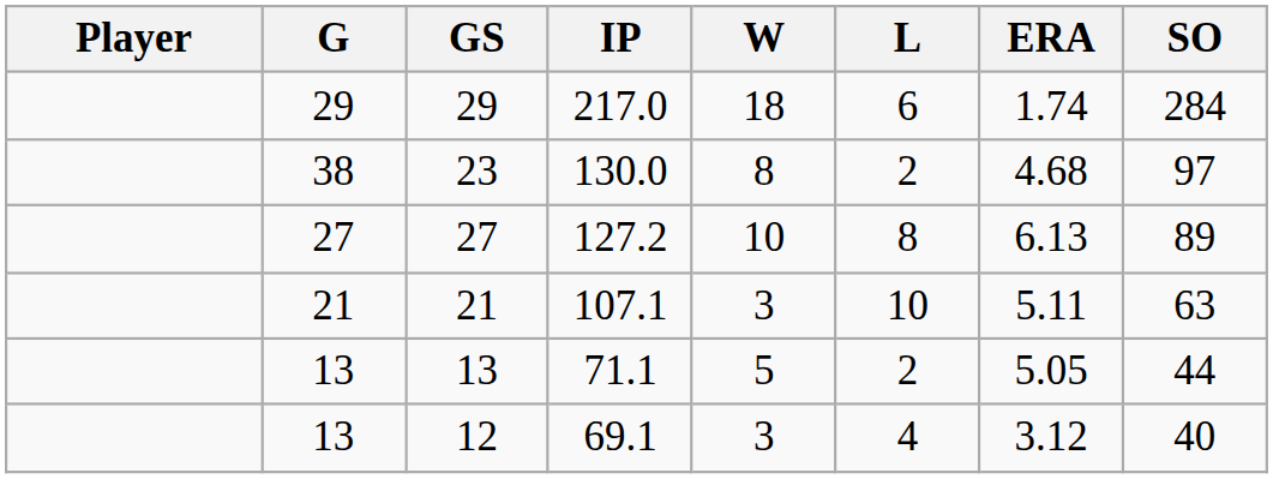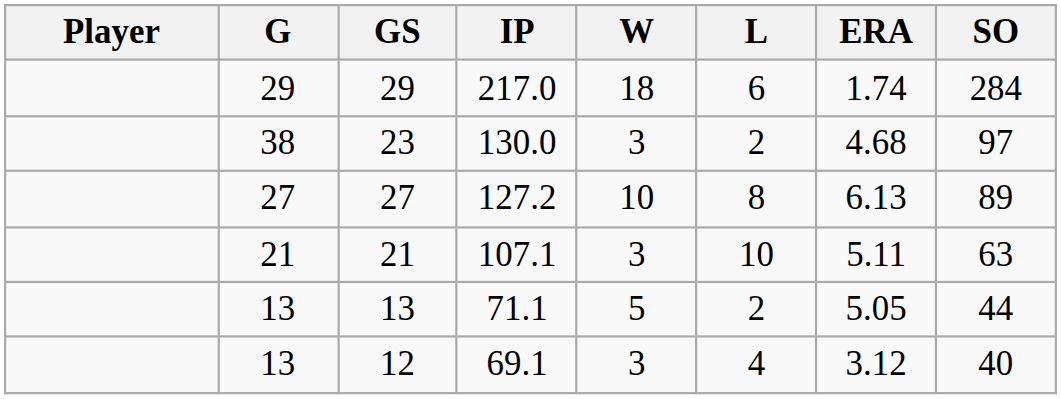 <table class="wikitable sortable">
 <tr>
 <th bgcolor="#DDDDFF" width="16%">Player</th>
 <th bgcolor="#DDDDFF" width="9%">G</th>
 <th bgcolor="#DDDDFF" width="9%">GS</th>
 <th bgcolor="#DDDDFF" width="9%">IP</th>
 <th bgcolor="#DDDDFF" width="9%">W</th>
 <th bgcolor="#DDDDFF" width="9%">L</th>
 <th bgcolor="#DDDDFF" width="9%">ERA</th>
 <th bgcolor="#DDDDFF" width="9%">SO</th>
 </tr>
 <tr align="center">
 <td></td>
 <td>29</td>
 <td>29</td>
 <td>217.0</td>
 <td>18</td>
 <td>6</td>
 <td>1.74</td>
 <td>284</td>
 </tr>
 <tr align="center">
 <td></td>
 <td>38</td>
 <td>23</td>
 <td>130.0</td>
-<td>8</td>
+<td>3</td>
 <td>2</td>
 <td>4.68</td>
 <td>97</td>
 </tr>
 <tr align="center">
 <td></td>
 <td>27</td>
 <td>27</td>
 <td>127.2</td>
 <td>10</td>
 <td>8</td>
 <td>6.13</td>
 <td>89</td>
 </tr>
 <tr align="center">
 <td></td>
 <td>21</td>
 <td>21</td>
 <td>107.1</td>
 <td>3</td>
 <td>10</td>
 <td>5.11</td>
 <td>63</td>
 </tr>
 <tr align="center">
 <td></td>
 <td>13</td>
 <td>13</td>
 <td>71.1</td>
 <td>5</td>
 <td>2</td>
 <td>5.05</td>
 <td>44</td>
 </tr>
 <tr align="center">
 <td></td>
 <td>13</td>
 <td>12</td>
 <td>69.1</td>
 <td>3</td>
 <td>4</td>
 <td>3.12</td>
 <td>40</td>
 </tr>
 </table>
